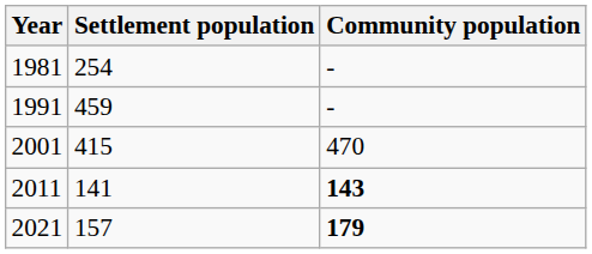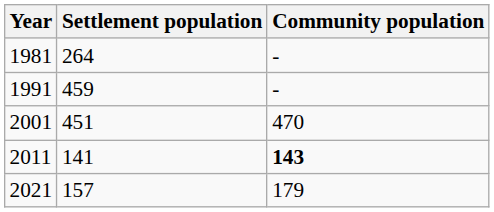 <table class="wikitable">
 <tr>
 <th>Year</th>
 <th>Settlement population</th>
 <th>Community population</th>
 </tr>
 <tr>
 <td>1981</td>
-<td>254</td>
+<td>264</td>
 <td>-</td>
 </tr>
 <tr>
 <td>1991</td>
 <td>459</td>
 <td>-</td>
 </tr>
 <tr>
 <td>2001</td>
-<td>415</td>
+<td>451</td>
 <td>470</td>
 </tr>
 <tr>
 <td>2011</td>
 <td>141</td>
 <td><strong>143</strong></td>
 </tr>
 <tr>
 <td>2021</td>
 <td>157</td>
-<td><strong>179</strong></td>
+<td>179</td>
 </tr>
 </table>
